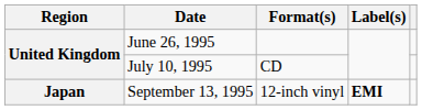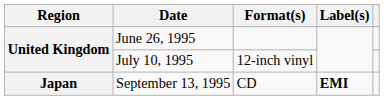 <table class="wikitable plainrowheaders">
 <tr>
 <th scope="col">Region</th>
 <th scope="col">Date</th>
 <th scope="col">Format(s)</th>
 <th scope="col">Label(s)</th>
 <th scope="col"></th>
 </tr>
 <tr>
 <th scope="row" rowspan="2">United Kingdom</th>
 <td>June 26, 1995</td>
 <td></td>
 <td rowspan="2"></td>
 <td align="center"></td>
 </tr>
 <tr>
 <td>July 10, 1995</td>
-<td>CD</td>
+<td>12-inch vinyl</td>
 <td align="center"></td>
 </tr>
 <tr>
 <th scope="row">Japan</th>
 <td>September 13, 1995</td>
-<td>12-inch vinyl</td>
+<td>CD</td>
 <td><strong>EMI</strong></td>
 <td align="center"></td>
 </tr>
 </table>
